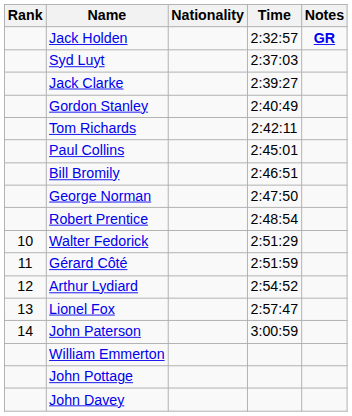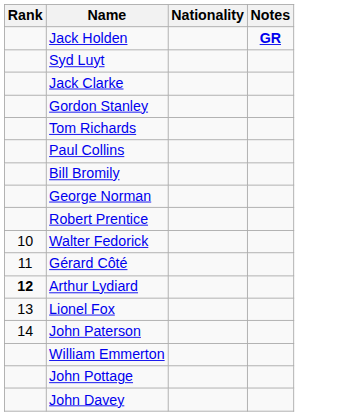 <table class="wikitable sortable" style=" text-align:center">
 <tr>
 <th>Rank</th>
 <th>Name</th>
 <th>Nationality</th>
-<th>Time</th>
 <th>Notes</th>
 </tr>
 <tr>
 <td></td>
 <td align=left><a href='#'>Jack Holden</a></td>
 <td align=left></td>
-<td>2:32:57</td>
 <td><strong><a href='#'>GR</a></strong></td>
 </tr>
 <tr>
 <td></td>
 <td align=left><a href='#'>Syd Luyt</a></td>
 <td align=left></td>
-<td>2:37:03</td>
 <td></td>
 </tr>
 <tr>
 <td></td>
 <td align=left><a href='#'>Jack Clarke</a></td>
 <td align=left></td>
-<td>2:39:27</td>
 <td></td>
 </tr>
 <tr>
 <td></td>
 <td align=left><a href='#'>Gordon Stanley</a></td>
 <td align=left></td>
-<td>2:40:49</td>
 <td></td>
 </tr>
 <tr>
 <td></td>
 <td align=left><a href='#'>Tom Richards</a></td>
 <td align=left></td>
-<td>2:42:11</td>
 <td></td>
 </tr>
 <tr>
 <td></td>
 <td align=left><a href='#'>Paul Collins</a></td>
 <td align=left></td>
-<td>2:45:01</td>
 <td></td>
 </tr>
 <tr>
 <td></td>
 <td align=left><a href='#'>Bill Bromily</a></td>
 <td align=left></td>
-<td>2:46:51</td>
 <td></td>
 </tr>
 <tr>
 <td></td>
 <td align=left><a href='#'>George Norman</a></td>
 <td align=left></td>
-<td>2:47:50</td>
 <td></td>
 </tr>
 <tr>
 <td></td>
 <td align=left><a href='#'>Robert Prentice</a></td>
 <td align=left></td>
-<td>2:48:54</td>
 <td></td>
 </tr>
 <tr>
 <td>10</td>
 <td align=left><a href='#'>Walter Fedorick</a></td>
 <td align=left></td>
-<td>2:51:29</td>
 <td></td>
 </tr>
 <tr>
 <td>11</td>
 <td align=left><a href='#'>Gérard Côté</a></td>
 <td align=left></td>
-<td>2:51:59</td>
 <td></td>
 </tr>
 <tr>
-<td>12</td>
+<td><strong>12</strong></td>
 <td align=left><a href='#'>Arthur Lydiard</a></td>
 <td align=left></td>
-<td>2:54:52</td>
 <td></td>
 </tr>
 <tr>
 <td>13</td>
 <td align=left><a href='#'>Lionel Fox</a></td>
 <td align=left></td>
-<td>2:57:47</td>
 <td></td>
 </tr>
 <tr>
 <td>14</td>
 <td align=left><a href='#'>John Paterson</a></td>
 <td align=left></td>
-<td>3:00:59</td>
 <td></td>
 </tr>
 <tr>
 <td></td>
 <td align=left><a href='#'>William Emmerton</a></td>
 <td align=left></td>
 <td></td>
-<td></td>
 </tr>
 <tr>
 <td></td>
 <td align=left><a href='#'>John Pottage</a></td>
 <td align=left></td>
-<td></td>
 <td></td>
 </tr>
 <tr>
 <td></td>
 <td align=left><a href='#'>John Davey</a></td>
 <td align=left></td>
 <td></td>
-<td></td>
 </tr>
 </table>
